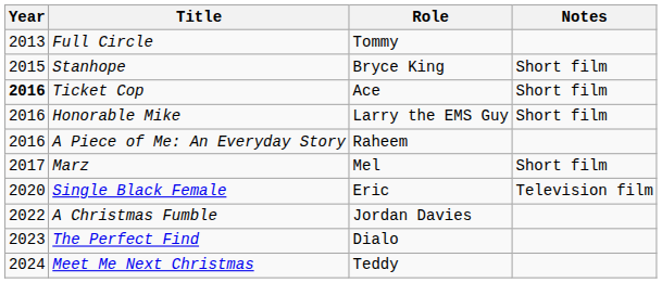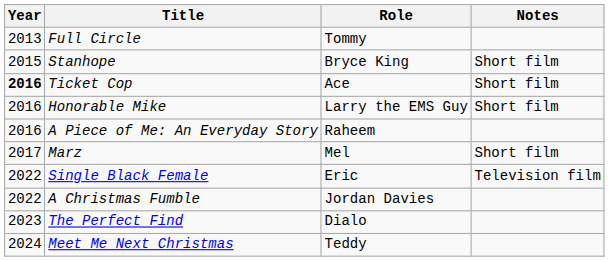 <table class="wikitable sortable">
 <tr>
 <th>Year</th>
 <th>Title</th>
 <th>Role</th>
 <th>Notes</th>
 </tr>
 <tr>
 <td>2013</td>
 <td><em>Full Circle</em></td>
 <td>Tommy</td>
 <td></td>
 </tr>
 <tr>
 <td>2015</td>
 <td><em>Stanhope</em></td>
 <td>Bryce King</td>
 <td>Short film</td>
 </tr>
 <tr>
 <td><strong>2016</strong></td>
 <td><em>Ticket Cop</em></td>
 <td>Ace</td>
 <td>Short film</td>
 </tr>
 <tr>
 <td>2016</td>
 <td><em>Honorable Mike</em></td>
 <td>Larry the EMS Guy</td>
 <td>Short film</td>
 </tr>
 <tr>
 <td>2016</td>
 <td><em>A Piece of Me: An Everyday Story</em></td>
 <td>Raheem</td>
 <td></td>
 </tr>
 <tr>
 <td>2017</td>
 <td><em>Marz</em></td>
 <td>Mel</td>
 <td>Short film</td>
 </tr>
 <tr>
-<td>2020</td>
+<td>2022</td>
 <td><em><a href='#'>Single Black Female</a></em></td>
 <td>Eric</td>
 <td>Television film</td>
 </tr>
 <tr>
 <td>2022</td>
 <td><em>A Christmas Fumble</em></td>
 <td>Jordan Davies</td>
 <td></td>
 </tr>
 <tr>
 <td>2023</td>
 <td><em><a href='#'>The Perfect Find</a></em></td>
 <td>Dialo</td>
 <td></td>
 </tr>
 <tr>
 <td>2024</td>
 <td><em><a href='#'>Meet Me Next Christmas</a></em></td>
 <td>Teddy</td>
 <td></td>
 </tr>
 </table>
